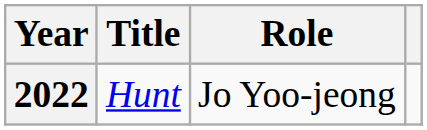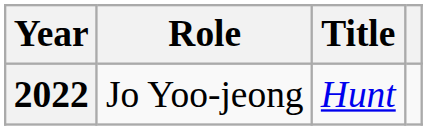 <table class="wikitable plainrowheaders">
 <tr>
 <th scope="col">Year</th>
+<th scope="col">Role</th>
 <th scope="col">Title</th>
-<th scope="col">Role</th>
 <th scope="col" class="unsortable"></th>
 </tr>
 <tr>
 <th scope="row">2022</th>
+<td>Jo Yoo-jeong</td>
 <td><em><a href='#'>Hunt</a></em></td>
-<td>Jo Yoo-jeong</td>
 <td style="text-align:center"></td>
 </tr>
 </table>
